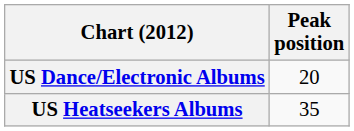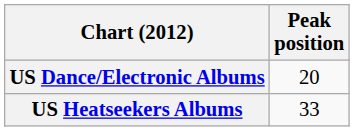 <table class="wikitable sortable plainrowheaders" style="text-align:center">
 <tr>
 <th scope="col">Chart (2012)</th>
 <th scope="col">Peak<br>position</th>
 </tr>
 <tr>
 <th scope="row">US <a href='#'>Dance/Electronic Albums</a></th>
 <td>20</td>
 </tr>
 <tr>
 <th scope="row">US <a href='#'>Heatseekers Albums</a></th>
-<td>35</td>
+<td>33</td>
 </tr>
 </table>
